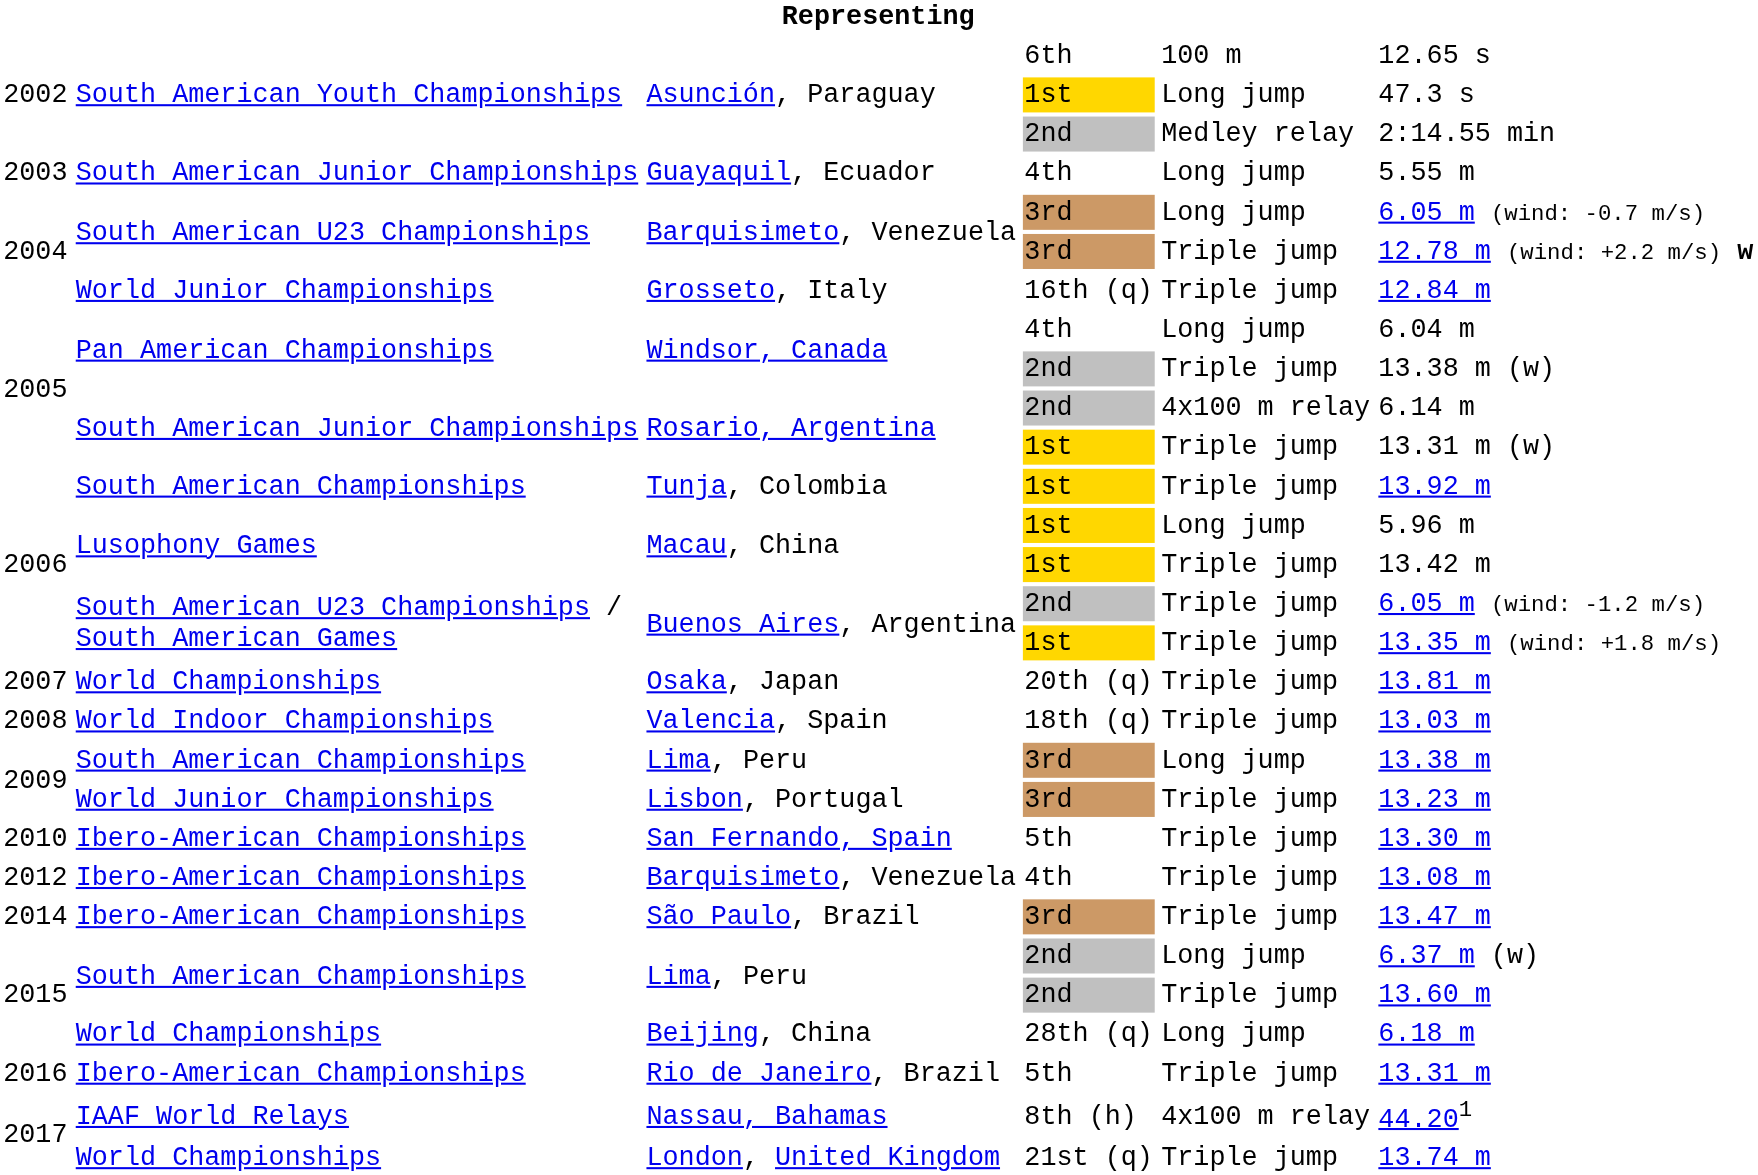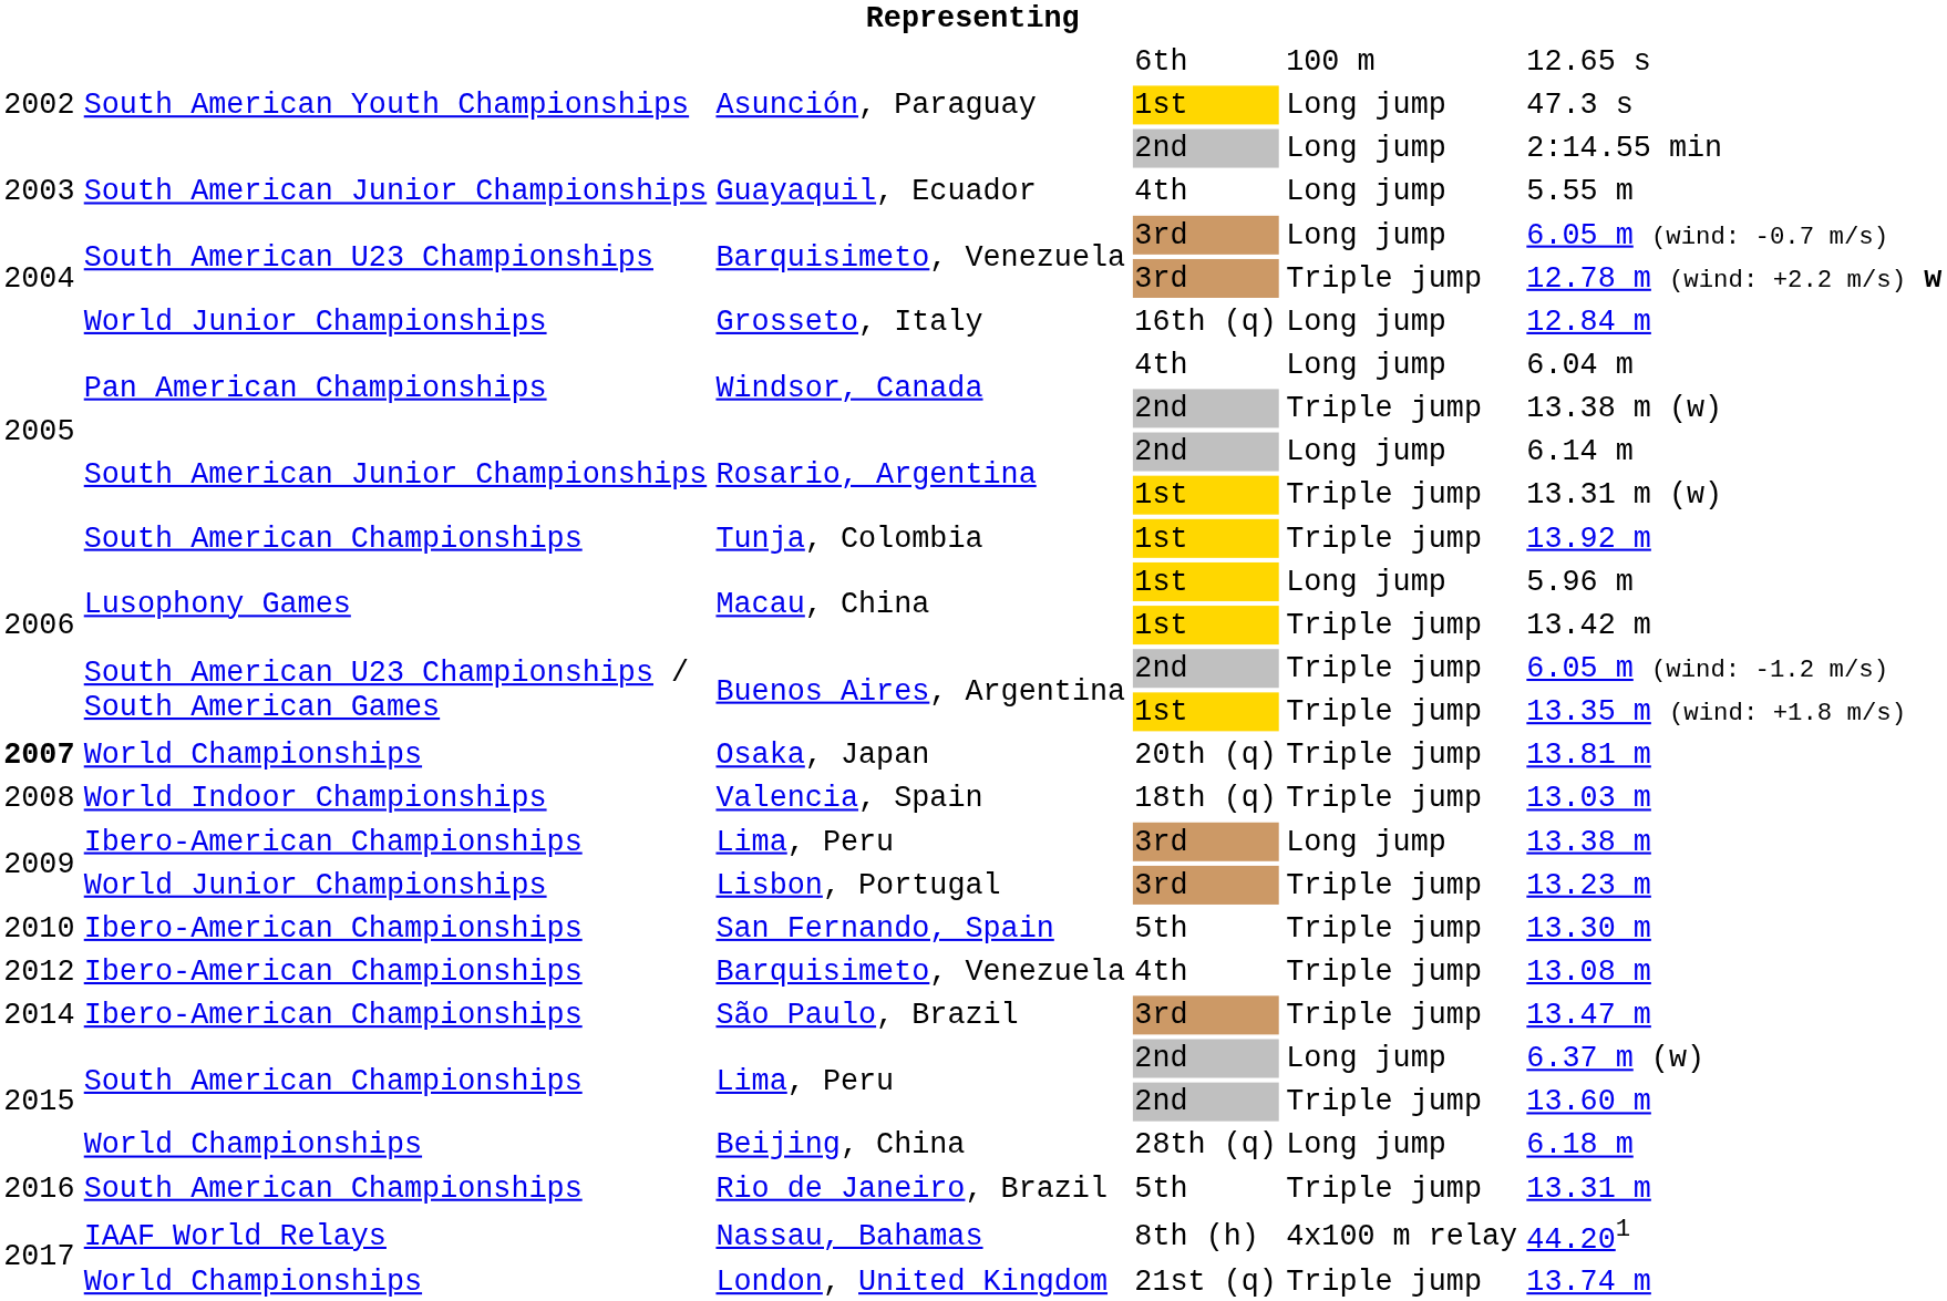 <table>
 <tr>
 <th colspan="6">Representing </th>
 </tr>
 <tr>
 <td rowspan=3>2002</td>
 <td rowspan=3><a href='#'>South American Youth Championships</a></td>
 <td rowspan=3><a href='#'>Asunción</a>, Paraguay</td>
 <td>6th</td>
 <td>100 m</td>
 <td>12.65 s</td>
 </tr>
 <tr>
 <td bgcolor=gold>1st</td>
 <td>Long jump</td>
 <td>47.3 s</td>
 </tr>
 <tr>
 <td bgcolor=silver>2nd</td>
-<td>Medley relay</td>
+<td>Long jump</td>
 <td>2:14.55 min</td>
 </tr>
 <tr>
 <td>2003</td>
 <td><a href='#'>South American Junior Championships</a></td>
 <td><a href='#'>Guayaquil</a>, Ecuador</td>
 <td>4th</td>
 <td>Long jump</td>
 <td>5.55 m</td>
 </tr>
 <tr>
 <td rowspan=3>2004</td>
 <td rowspan=2><a href='#'>South American U23 Championships</a></td>
 <td rowspan=2><a href='#'>Barquisimeto</a>, Venezuela</td>
 <td bgcolor=cc9966>3rd</td>
 <td>Long jump</td>
 <td><a href='#'>6.05 m</a> <small>(wind: -0.7 m/s)</small></td>
 </tr>
 <tr>
 <td bgcolor=cc9966>3rd</td>
 <td>Triple jump</td>
 <td><a href='#'>12.78 m</a> <small>(wind: +2.2 m/s)</small> <strong>w</strong></td>
 </tr>
 <tr>
 <td><a href='#'>World Junior Championships</a></td>
 <td><a href='#'>Grosseto</a>, Italy</td>
 <td>16th (q)</td>
-<td>Triple jump</td>
+<td>Long jump</td>
 <td><a href='#'>12.84 m</a></td>
 </tr>
 <tr>
 <td rowspan=4>2005</td>
 <td rowspan=2><a href='#'>Pan American Championships</a></td>
 <td rowspan=2><a href='#'>Windsor, Canada</a></td>
 <td>4th</td>
 <td>Long jump</td>
 <td>6.04 m</td>
 </tr>
 <tr>
 <td bgcolor=silver>2nd</td>
 <td>Triple jump</td>
 <td>13.38 m (w)</td>
 </tr>
 <tr>
 <td rowspan=2><a href='#'>South American Junior Championships</a></td>
 <td rowspan=2><a href='#'>Rosario, Argentina</a></td>
 <td bgcolor=silver>2nd</td>
-<td>4x100 m relay</td>
+<td>Long jump</td>
 <td>6.14 m</td>
 </tr>
 <tr>
 <td bgcolor=gold>1st</td>
 <td>Triple jump</td>
 <td>13.31 m (w)</td>
 </tr>
 <tr>
 <td rowspan=5>2006</td>
 <td><a href='#'>South American Championships</a></td>
 <td><a href='#'>Tunja</a>, Colombia</td>
 <td bgcolor=gold>1st</td>
 <td>Triple jump</td>
 <td><a href='#'>13.92 m</a></td>
 </tr>
 <tr>
 <td rowspan=2><a href='#'>Lusophony Games</a></td>
 <td rowspan=2><a href='#'>Macau</a>, China</td>
 <td bgcolor=gold>1st</td>
 <td>Long jump</td>
 <td>5.96 m</td>
 </tr>
 <tr>
 <td bgcolor=gold>1st</td>
 <td>Triple jump</td>
 <td>13.42 m</td>
 </tr>
 <tr>
 <td rowspan=2><a href='#'>South American U23 Championships</a> /<br> <a href='#'>South American Games</a></td>
 <td rowspan=2><a href='#'>Buenos Aires</a>, Argentina</td>
 <td bgcolor=silver>2nd</td>
 <td>Triple jump</td>
 <td><a href='#'>6.05 m</a> <small>(wind: -1.2 m/s)</small></td>
 </tr>
 <tr>
 <td bgcolor=gold>1st</td>
 <td>Triple jump</td>
 <td><a href='#'>13.35 m</a> <small>(wind: +1.8 m/s)</small></td>
 </tr>
 <tr>
-<td>2007</td>
+<td><strong>2007</strong></td>
 <td><a href='#'>World Championships</a></td>
 <td><a href='#'>Osaka</a>, Japan</td>
 <td>20th (q)</td>
 <td>Triple jump</td>
 <td><a href='#'>13.81 m</a></td>
 </tr>
 <tr>
 <td>2008</td>
 <td><a href='#'>World Indoor Championships</a></td>
 <td><a href='#'>Valencia</a>, Spain</td>
 <td>18th (q)</td>
 <td>Triple jump</td>
 <td><a href='#'>13.03 m</a></td>
 </tr>
 <tr>
 <td rowspan=2>2009</td>
-<td><a href='#'>South American Championships</a></td>
+<td><a href='#'>Ibero-American Championships</a></td>
 <td><a href='#'>Lima</a>, Peru</td>
 <td bgcolor=cc9966>3rd</td>
 <td>Long jump</td>
 <td><a href='#'>13.38 m</a></td>
 </tr>
 <tr>
 <td><a href='#'>World Junior Championships</a></td>
 <td><a href='#'>Lisbon</a>, Portugal</td>
 <td bgcolor=cc9966>3rd</td>
 <td>Triple jump</td>
 <td><a href='#'>13.23 m</a></td>
 </tr>
 <tr>
 <td>2010</td>
 <td><a href='#'>Ibero-American Championships</a></td>
 <td><a href='#'>San Fernando, Spain</a></td>
 <td>5th</td>
 <td>Triple jump</td>
 <td><a href='#'>13.30 m</a></td>
 </tr>
 <tr>
 <td>2012</td>
 <td><a href='#'>Ibero-American Championships</a></td>
 <td><a href='#'>Barquisimeto</a>, Venezuela</td>
 <td>4th</td>
 <td>Triple jump</td>
 <td><a href='#'>13.08 m</a></td>
 </tr>
 <tr>
 <td>2014</td>
 <td><a href='#'>Ibero-American Championships</a></td>
 <td><a href='#'>São Paulo</a>, Brazil</td>
 <td bgcolor=cc9966>3rd</td>
 <td>Triple jump</td>
 <td><a href='#'>13.47 m</a></td>
 </tr>
 <tr>
 <td rowspan=3>2015</td>
 <td rowspan=2><a href='#'>South American Championships</a></td>
 <td rowspan=2><a href='#'>Lima</a>, Peru</td>
 <td bgcolor=silver>2nd</td>
 <td>Long jump</td>
 <td><a href='#'>6.37 m</a> (w)</td>
 </tr>
 <tr>
 <td bgcolor=silver>2nd</td>
 <td>Triple jump</td>
 <td><a href='#'>13.60 m</a></td>
 </tr>
 <tr>
 <td><a href='#'>World Championships</a></td>
 <td><a href='#'>Beijing</a>, China</td>
 <td>28th (q)</td>
 <td>Long jump</td>
 <td><a href='#'>6.18 m</a></td>
 </tr>
 <tr>
 <td>2016</td>
-<td><a href='#'>Ibero-American Championships</a></td>
+<td><a href='#'>South American Championships</a></td>
 <td><a href='#'>Rio de Janeiro</a>, Brazil</td>
 <td>5th</td>
 <td>Triple jump</td>
 <td><a href='#'>13.31 m</a></td>
 </tr>
 <tr>
 <td rowspan=2>2017</td>
 <td><a href='#'>IAAF World Relays</a></td>
 <td><a href='#'>Nassau, Bahamas</a></td>
 <td>8th (h)</td>
 <td>4x100 m relay</td>
 <td><a href='#'>44.20</a><sup>1</sup></td>
 </tr>
 <tr>
 <td><a href='#'>World Championships</a></td>
 <td><a href='#'>London</a>, <a href='#'>United Kingdom</a></td>
 <td>21st (q)</td>
 <td>Triple jump</td>
 <td><a href='#'>13.74 m</a></td>
 </tr>
 </table>
